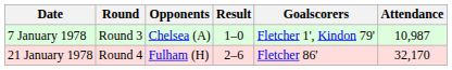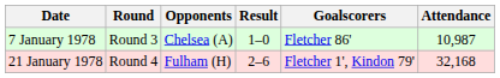 <table class="wikitable">
 <tr>
 <th>Date</th>
 <th>Round</th>
 <th>Opponents</th>
 <th>Result</th>
 <th>Goalscorers</th>
 <th>Attendance</th>
 </tr>
 <tr bgcolor="#ddffdd">
 <td>7 January 1978</td>
 <td>Round 3</td>
 <td><a href='#'>Chelsea</a> (A)</td>
 <td align="center">1–0</td>
-<td><a href='#'>Fletcher</a> 1', <a href='#'>Kindon</a> 79'</td>
+<td><a href='#'>Fletcher</a> 86'</td>
 <td align="center">10,987</td>
 </tr>
 <tr bgcolor="#ffdddd">
 <td>21 January 1978</td>
 <td>Round 4</td>
 <td><a href='#'>Fulham</a> (H)</td>
 <td align="center">2–6</td>
-<td><a href='#'>Fletcher</a> 86'</td>
-<td align="center">32,170</td>
+<td><a href='#'>Fletcher</a> 1', <a href='#'>Kindon</a> 79'</td>
+<td align="center">32,168</td>
 </tr>
 </table>
